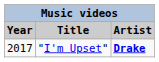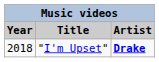 <table class="wikitable">
 <tr>
 <th colspan=4 style="background:#B0C4DE;">Music videos</th>
 </tr>
 <tr>
 <th style="background: #CCCCCC;">Year</th>
 <th style="background: #CCCCCC;">Title</th>
 <th style="background: #CCCCCC;">Artist</th>
 </tr>
 <tr>
-<td>2017</td>
+<td>2018</td>
 <td>"<a href='#'>I'm Upset</a>"</td>
 <td><strong><a href='#'>Drake</a></strong></td>
 </tr>
 </table>
